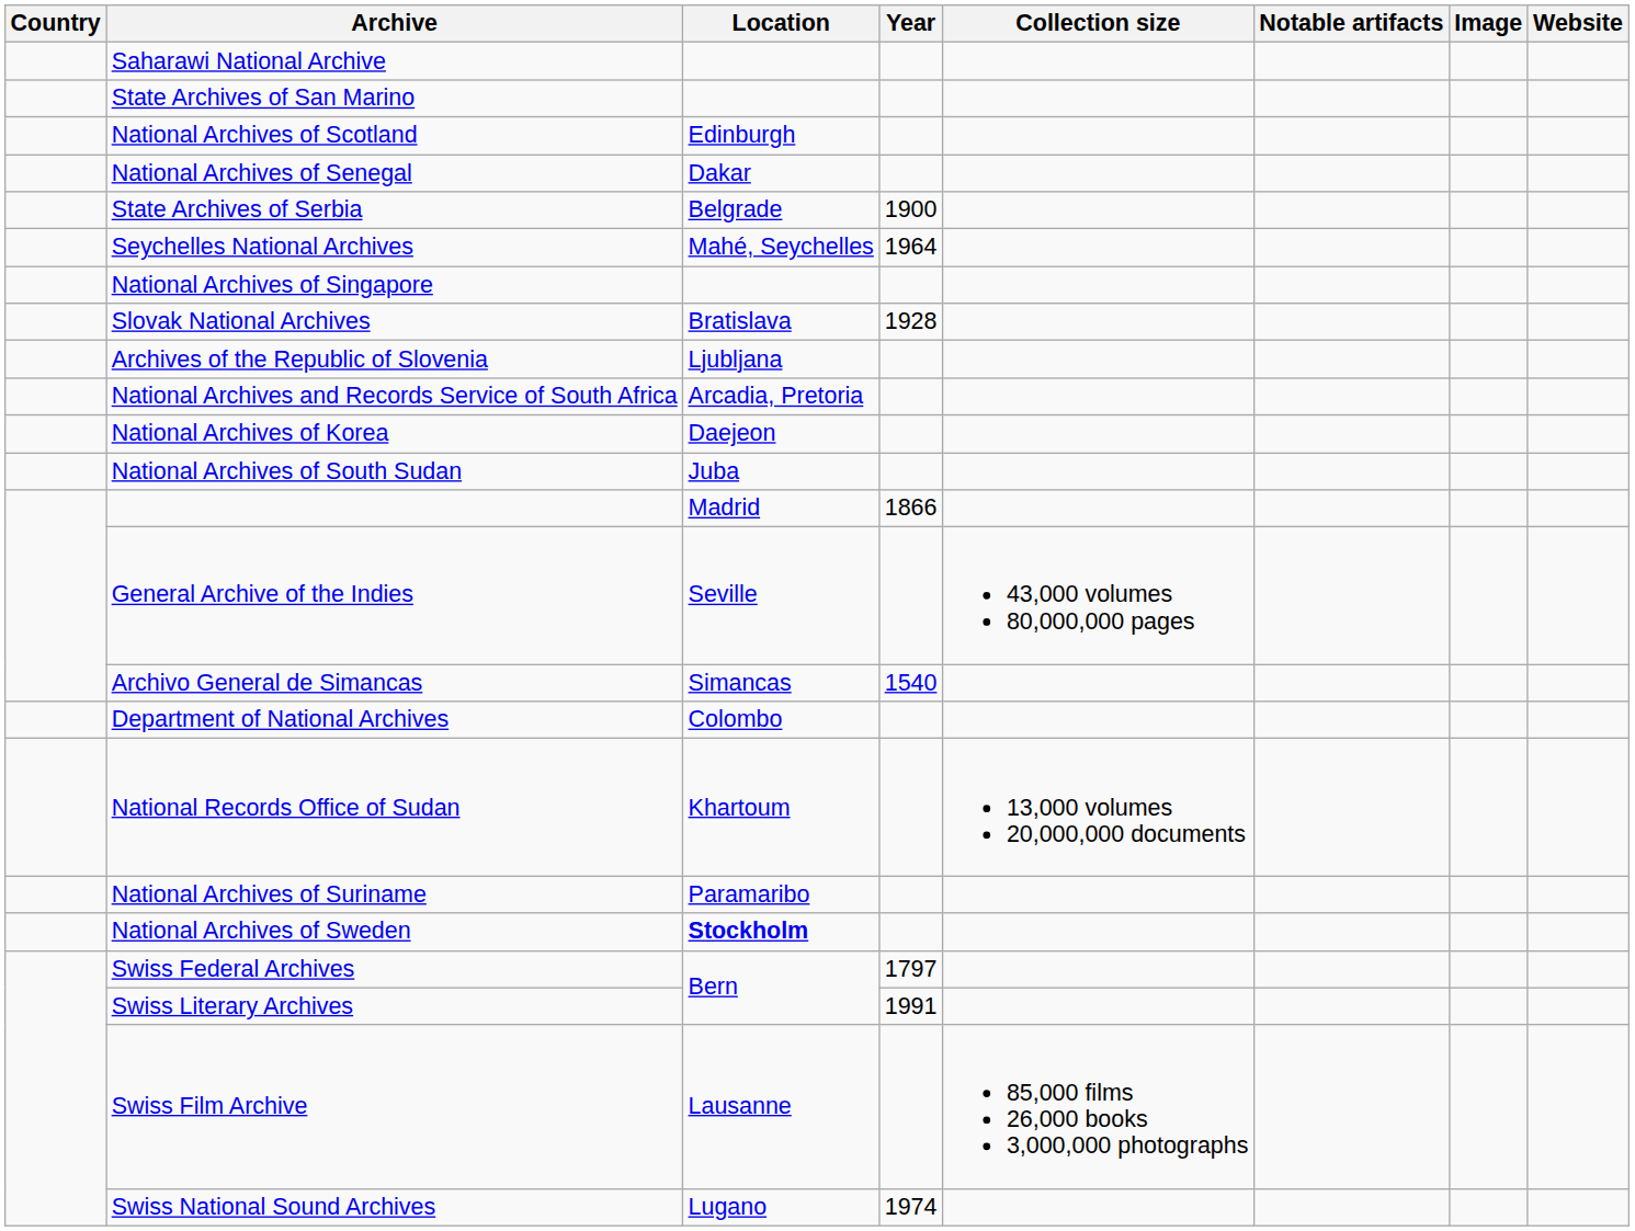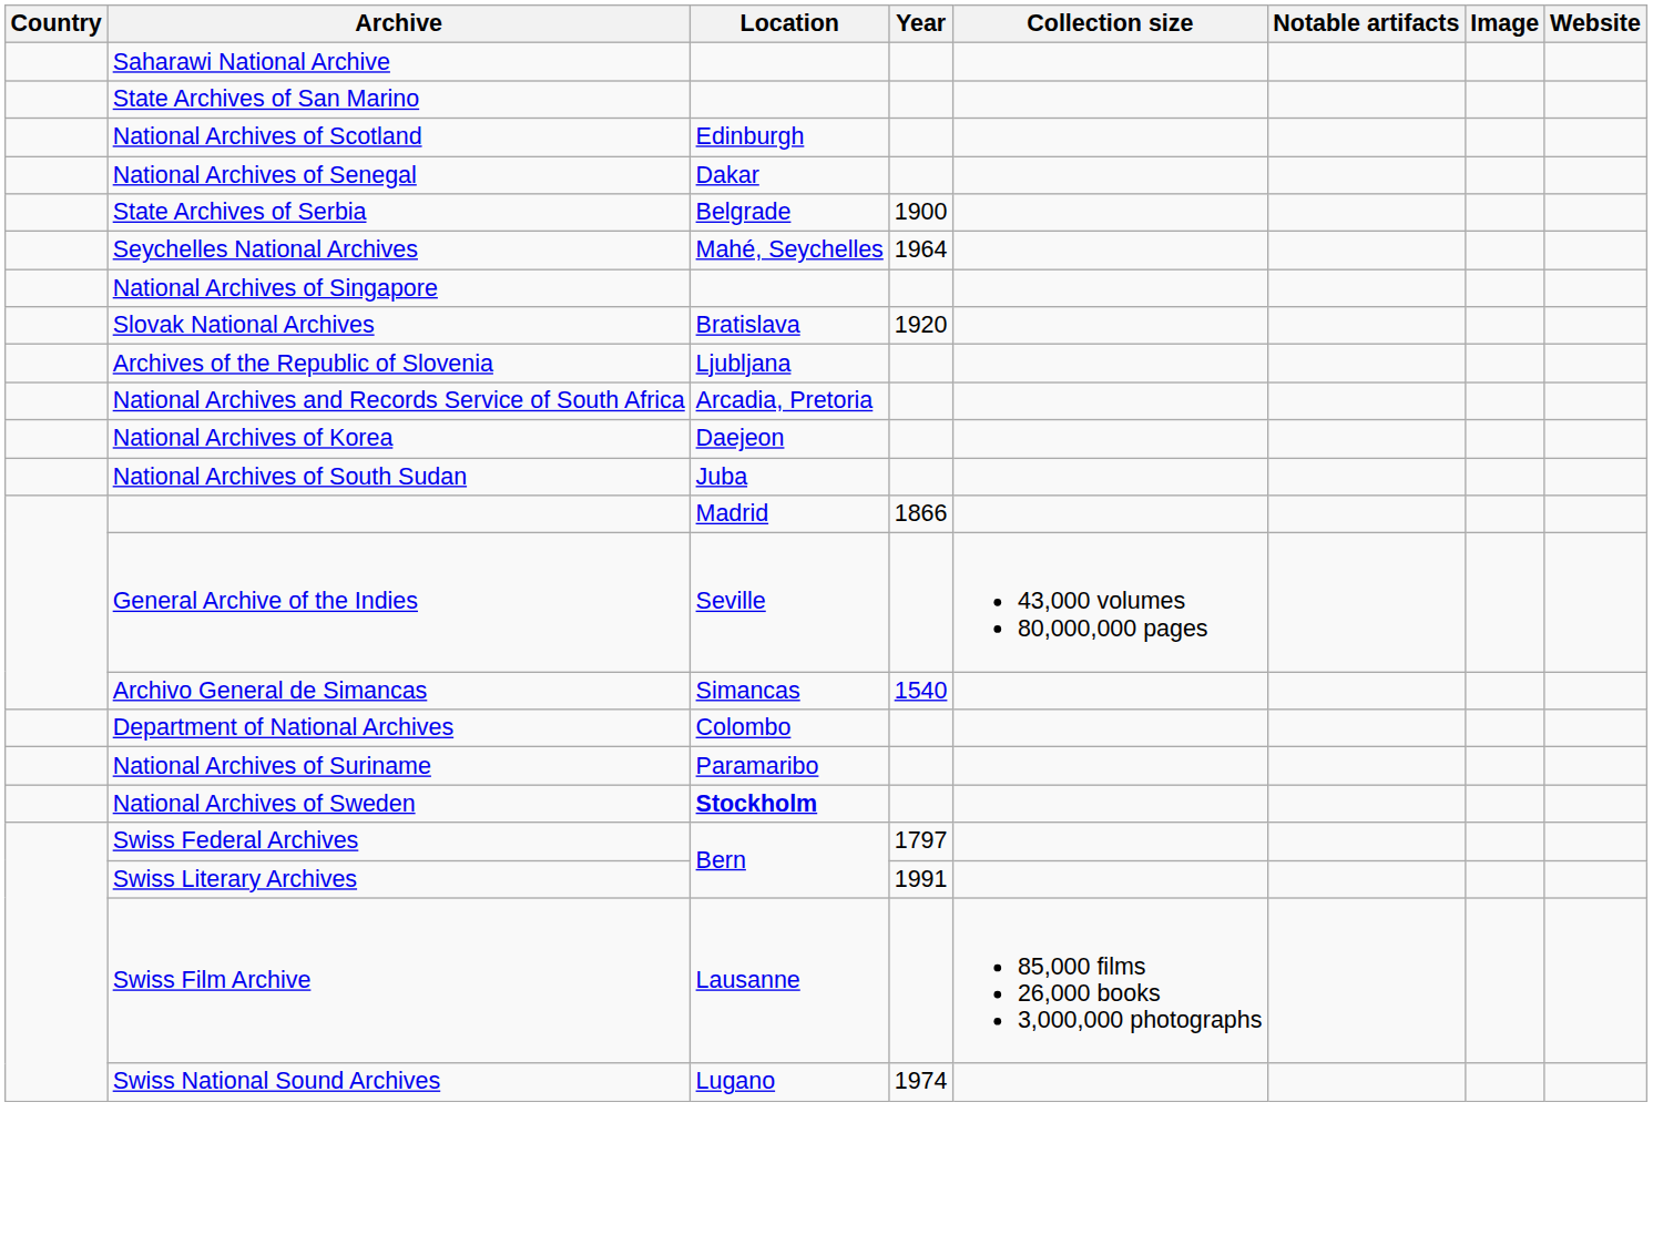 <table class="wikitable">
 <tr>
 <th>Country</th>
 <th>Archive</th>
 <th>Location</th>
 <th>Year</th>
 <th>Collection size</th>
 <th>Notable artifacts</th>
 <th>Image</th>
 <th>Website</th>
 </tr>
 <tr>
 <td></td>
 <td><a href='#'>Saharawi National Archive</a></td>
 <td></td>
 <td></td>
 <td></td>
 <td></td>
 <td></td>
 <td></td>
 </tr>
 <tr>
 <td></td>
 <td><a href='#'>State Archives of San Marino</a></td>
 <td></td>
 <td></td>
 <td></td>
 <td></td>
 <td></td>
 <td></td>
 </tr>
 <tr>
 <td></td>
 <td><a href='#'>National Archives of Scotland</a></td>
 <td><a href='#'>Edinburgh</a></td>
 <td></td>
 <td></td>
 <td></td>
 <td></td>
 <td></td>
 </tr>
 <tr>
 <td></td>
 <td><a href='#'>National Archives of Senegal</a></td>
 <td><a href='#'>Dakar</a></td>
 <td></td>
 <td></td>
 <td></td>
 <td></td>
 <td></td>
 </tr>
 <tr>
 <td></td>
 <td><a href='#'>State Archives of Serbia</a></td>
 <td><a href='#'>Belgrade</a></td>
 <td>1900</td>
 <td></td>
 <td></td>
 <td></td>
 <td></td>
 </tr>
 <tr>
 <td></td>
 <td><a href='#'>Seychelles National Archives</a></td>
 <td><a href='#'>Mahé, Seychelles</a></td>
 <td>1964</td>
 <td></td>
 <td></td>
 <td></td>
 <td></td>
 </tr>
 <tr>
 <td></td>
 <td><a href='#'>National Archives of Singapore</a></td>
 <td></td>
 <td></td>
 <td></td>
 <td></td>
 <td></td>
 <td></td>
 </tr>
 <tr>
 <td></td>
 <td><a href='#'>Slovak National Archives</a></td>
 <td><a href='#'>Bratislava</a></td>
-<td>1928</td>
+<td>1920</td>
 <td></td>
 <td></td>
 <td></td>
 <td></td>
 </tr>
 <tr>
 <td></td>
 <td><a href='#'>Archives of the Republic of Slovenia</a></td>
 <td><a href='#'>Ljubljana</a></td>
 <td></td>
 <td></td>
 <td></td>
 <td></td>
 <td></td>
 </tr>
 <tr>
 <td></td>
 <td><a href='#'>National Archives and Records Service of South Africa</a></td>
 <td><a href='#'>Arcadia, Pretoria</a></td>
 <td></td>
 <td></td>
 <td></td>
 <td></td>
 <td></td>
 </tr>
 <tr>
 <td></td>
 <td><a href='#'>National Archives of Korea</a></td>
 <td><a href='#'>Daejeon</a></td>
 <td></td>
 <td></td>
 <td></td>
 <td></td>
 <td></td>
 </tr>
 <tr>
 <td></td>
 <td><a href='#'>National Archives of South Sudan</a></td>
 <td><a href='#'>Juba</a></td>
 <td></td>
 <td></td>
 <td></td>
 <td></td>
 <td></td>
 </tr>
 <tr>
 <td rowspan="3"></td>
 <td></td>
 <td><a href='#'>Madrid</a></td>
 <td>1866</td>
 <td></td>
 <td></td>
 <td></td>
 <td></td>
 </tr>
 <tr>
 <td><a href='#'>General Archive of the Indies</a></td>
 <td><a href='#'>Seville</a></td>
 <td></td>
 <td><br><ul><li>43,000 volumes</li><li>80,000,000 pages</li></ul></td>
 <td></td>
 <td></td>
 <td></td>
 </tr>
 <tr>
 <td><a href='#'>Archivo General de Simancas</a></td>
 <td><a href='#'>Simancas</a></td>
 <td><a href='#'>1540</a></td>
 <td></td>
 <td></td>
 <td></td>
 <td></td>
 </tr>
 <tr>
 <td></td>
 <td><a href='#'>Department of National Archives</a></td>
 <td><a href='#'>Colombo</a></td>
 <td></td>
 <td></td>
 <td></td>
 <td></td>
 <td></td>
 </tr>
 <tr>
 <td></td>
-<td><a href='#'>National Records Office of Sudan</a></td>
-<td><a href='#'>Khartoum</a></td>
-<td></td>
-<td><br><ul><li>13,000 volumes</li><li>20,000,000 documents</li></ul></td>
-<td></td>
-<td></td>
-<td></td>
-</tr>
-<tr>
-<td></td>
 <td><a href='#'>National Archives of Suriname</a></td>
 <td><a href='#'>Paramaribo</a></td>
 <td></td>
 <td></td>
 <td></td>
 <td></td>
 <td></td>
 </tr>
 <tr>
 <td></td>
 <td><a href='#'>National Archives of Sweden</a></td>
 <td><strong><a href='#'>Stockholm</a></strong></td>
 <td></td>
 <td></td>
 <td></td>
 <td></td>
 <td></td>
 </tr>
 <tr>
 <td rowspan="4"></td>
 <td><a href='#'>Swiss Federal Archives</a></td>
 <td rowspan="2"><a href='#'>Bern</a></td>
 <td>1797</td>
 <td></td>
 <td></td>
 <td></td>
 <td></td>
 </tr>
 <tr>
 <td><a href='#'>Swiss Literary Archives</a></td>
 <td>1991</td>
 <td></td>
 <td></td>
 <td></td>
 <td></td>
 </tr>
 <tr>
 <td><a href='#'>Swiss Film Archive</a></td>
 <td><a href='#'>Lausanne</a></td>
 <td></td>
 <td><br><ul><li>85,000 films</li><li>26,000 books</li><li>3,000,000 photographs</li></ul></td>
 <td></td>
 <td></td>
 <td></td>
 </tr>
 <tr>
 <td><a href='#'>Swiss National Sound Archives</a></td>
 <td><a href='#'>Lugano</a></td>
 <td>1974</td>
 <td></td>
 <td></td>
 <td></td>
 <td></td>
 </tr>
 </table>
